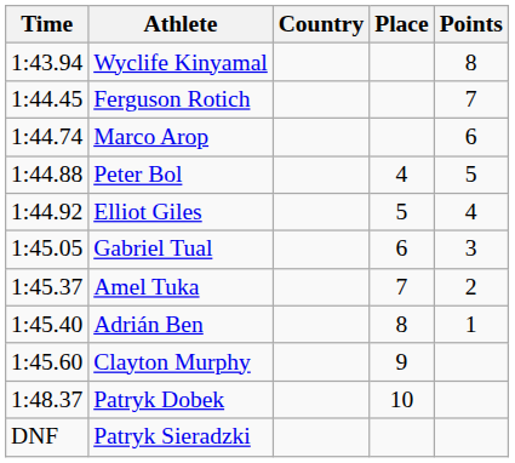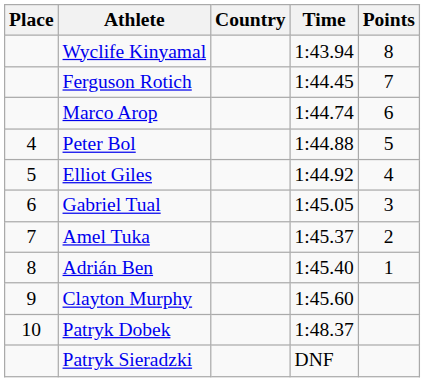 <table class="wikitable">
 <tr>
-<th>Time</th>
+<th>Place</th>
 <th>Athlete</th>
 <th>Country</th>
-<th>Place</th>
+<th>Time</th>
 <th>Points</th>
 </tr>
 <tr>
-<td>1:43.94</td>
+<td align=center></td>
 <td><a href='#'>Wyclife Kinyamal</a></td>
 <td></td>
-<td align=center></td>
+<td>1:43.94</td>
 <td align=center>8</td>
 </tr>
 <tr>
-<td>1:44.45</td>
+<td align=center></td>
 <td><a href='#'>Ferguson Rotich</a></td>
 <td></td>
-<td align=center></td>
+<td>1:44.45</td>
 <td align=center>7</td>
 </tr>
 <tr>
-<td>1:44.74</td>
+<td align=center></td>
 <td><a href='#'>Marco Arop</a></td>
 <td></td>
-<td align=center></td>
+<td>1:44.74</td>
 <td align=center>6</td>
 </tr>
 <tr>
-<td>1:44.88</td>
+<td align=center>4</td>
 <td><a href='#'>Peter Bol</a></td>
 <td></td>
-<td align=center>4</td>
+<td>1:44.88</td>
 <td align=center>5</td>
 </tr>
 <tr>
-<td>1:44.92</td>
+<td align=center>5</td>
 <td><a href='#'>Elliot Giles</a></td>
 <td></td>
-<td align=center>5</td>
+<td>1:44.92</td>
 <td align=center>4</td>
 </tr>
 <tr>
-<td>1:45.05</td>
+<td align=center>6</td>
 <td><a href='#'>Gabriel Tual</a></td>
 <td></td>
-<td align=center>6</td>
+<td>1:45.05</td>
 <td align=center>3</td>
 </tr>
 <tr>
-<td>1:45.37</td>
+<td align=center>7</td>
 <td><a href='#'>Amel Tuka</a></td>
 <td></td>
-<td align=center>7</td>
+<td>1:45.37</td>
 <td align=center>2</td>
 </tr>
 <tr>
-<td>1:45.40</td>
+<td align=center>8</td>
 <td><a href='#'>Adrián Ben</a></td>
 <td></td>
-<td align=center>8</td>
+<td>1:45.40</td>
 <td align=center>1</td>
 </tr>
 <tr>
-<td>1:45.60</td>
+<td align=center>9</td>
 <td><a href='#'>Clayton Murphy</a></td>
 <td></td>
-<td align=center>9</td>
+<td>1:45.60</td>
 <td align=center></td>
 </tr>
 <tr>
-<td>1:48.37</td>
+<td align=center>10</td>
 <td><a href='#'>Patryk Dobek</a></td>
 <td></td>
-<td align=center>10</td>
+<td>1:48.37</td>
 <td align=center></td>
 </tr>
 <tr>
-<td>DNF</td>
+<td align=center></td>
 <td><a href='#'>Patryk Sieradzki</a></td>
 <td></td>
-<td align=center></td>
+<td>DNF</td>
 <td align=center></td>
 </tr>
 </table>
